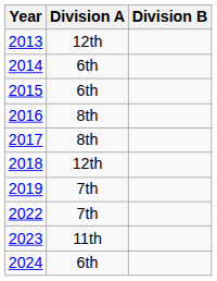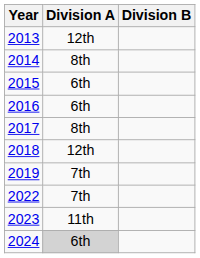 <table class="wikitable" style="text-align:center">
 <tr>
 <th>Year</th>
 <th>Division A</th>
 <th>Division B</th>
 </tr>
 <tr>
 <td><a href='#'>2013</a></td>
 <td>12th</td>
 <td></td>
 </tr>
 <tr>
 <td><a href='#'>2014</a></td>
-<td>6th</td>
+<td>8th</td>
 <td></td>
 </tr>
 <tr>
 <td><a href='#'>2015</a></td>
 <td>6th</td>
 <td></td>
 </tr>
 <tr>
 <td><a href='#'>2016</a></td>
-<td>8th</td>
+<td>6th</td>
 <td></td>
 </tr>
 <tr>
 <td><a href='#'>2017</a></td>
 <td>8th</td>
 <td></td>
 </tr>
 <tr>
 <td><a href='#'>2018</a></td>
 <td>12th</td>
 <td></td>
 </tr>
 <tr>
 <td><a href='#'>2019</a></td>
 <td>7th</td>
 <td></td>
 </tr>
 <tr>
 <td><a href='#'>2022</a></td>
 <td>7th</td>
 <td></td>
 </tr>
 <tr>
 <td><a href='#'>2023</a></td>
 <td>11th</td>
 <td></td>
 </tr>
 <tr>
 <td><a href='#'>2024</a></td>
-<td>6th</td>
+<td style="background: lightgrey;">6th</td>
 <td></td>
 </tr>
 </table>
